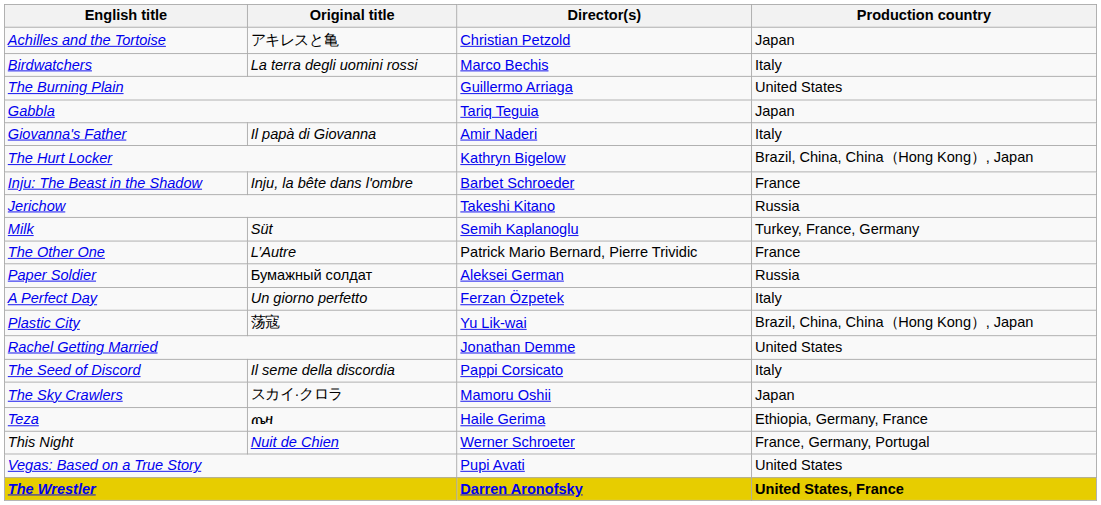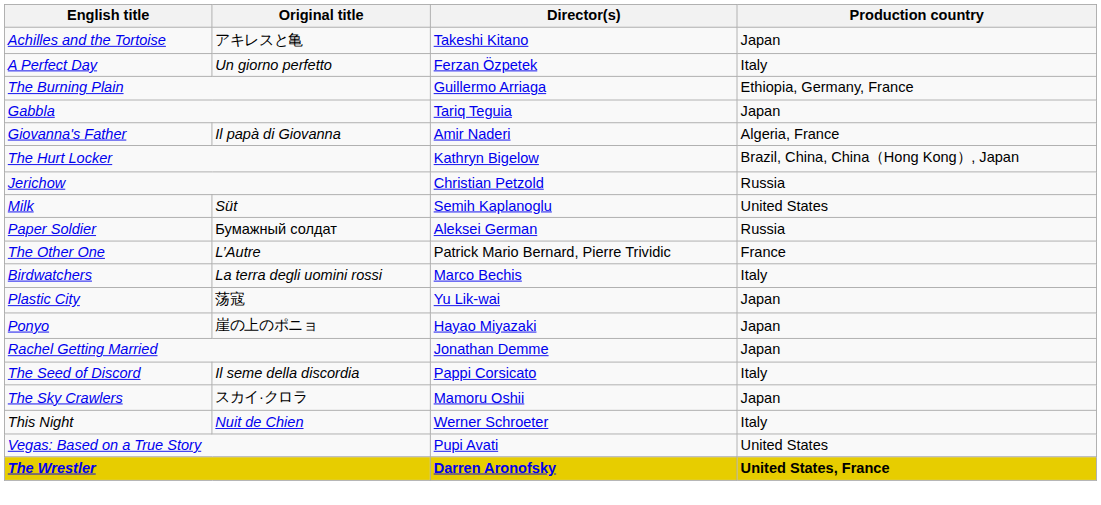 <table class="wikitable" style="width:95%; margin-bottom:0px">
 <tr>
 <th>English title</th>
 <th>Original title</th>
 <th>Director(s)</th>
 <th>Production country</th>
 </tr>
 <tr>
 <td><em><a href='#'>Achilles and the Tortoise</a></em></td>
 <td>アキレスと亀</td>
-<td data-sort-value="Petzold"><a href='#'>Christian Petzold</a></td>
+<td data-sort-value="Kitano"><a href='#'>Takeshi Kitano</a></td>
 <td>Japan</td>
 </tr>
 <tr>
-<td><em><a href='#'>Birdwatchers</a></em></td>
-<td><em>La terra degli uomini rossi</em></td>
-<td data-sort-value="Bechis"><a href='#'>Marco Bechis</a></td>
+<td data-sort-value="Perfect"><em><a href='#'>A Perfect Day</a></em></td>
+<td data-sort-value="Giorno"><em>Un giorno perfetto</em></td>
+<td data-sort-value="Ozpetek"><a href='#'>Ferzan Özpetek</a></td>
 <td>Italy</td>
 </tr>
 <tr>
 <td colspan=2 data-sort-value="Burning"><em><a href='#'>The Burning Plain</a></em></td>
 <td data-sort-value="Arriaga"><a href='#'>Guillermo Arriaga</a></td>
-<td>United States</td>
+<td>Ethiopia, Germany, France</td>
 </tr>
 <tr>
 <td colspan="2"><em><a href='#'>Gabbla</a></em></td>
 <td data-sort-value="Teguia"><a href='#'>Tariq Teguia</a></td>
 <td>Japan</td>
 </tr>
 <tr>
 <td><em><a href='#'>Giovanna's Father</a></em></td>
 <td><em>Il papà di Giovanna</em></td>
 <td data-sort-value="Naderi"><a href='#'>Amir Naderi</a></td>
-<td>Italy</td>
+<td>Algeria, France</td>
 </tr>
 <tr>
 <td colspan=2 data-sort-value="Hurt"><em><a href='#'>The Hurt Locker</a></em></td>
 <td data-sort-value="Bigelow"><a href='#'>Kathryn Bigelow</a></td>
 <td>Brazil, China, China（Hong Kong）, Japan</td>
 </tr>
 <tr>
-<td><em><a href='#'>Inju: The Beast in the Shadow</a></em></td>
-<td><em>Inju, la bête dans l'ombre</em></td>
-<td data-sort-value="Schroeder"><a href='#'>Barbet Schroeder</a></td>
-<td>France</td>
-</tr>
-<tr>
 <td colspan=2><em><a href='#'>Jerichow</a></em></td>
-<td data-sort-value="Kitano"><a href='#'>Takeshi Kitano</a></td>
+<td data-sort-value="Petzold"><a href='#'>Christian Petzold</a></td>
 <td>Russia</td>
 </tr>
 <tr>
 <td><em><a href='#'>Milk</a></em></td>
 <td><em>Süt</em></td>
 <td data-sort-value="Kaplanoglu"><a href='#'>Semih Kaplanoglu</a></td>
-<td>Turkey, France, Germany</td>
+<td>United States</td>
+</tr>
+<tr>
+<td><em><a href='#'>Paper Soldier</a></em></td>
+<td>Бумажный солдат</td>
+<td data-sort-value="German"><a href='#'>Aleksei German</a></td>
+<td>Russia</td>
 </tr>
 <tr>
 <td data-sort-value="Other"><em><a href='#'>The Other One</a></em></td>
 <td data-sort-value="Autre"><em>L’Autre</em></td>
 <td data-sort-value="Bernard">Patrick Mario Bernard, Pierre Trividic</td>
 <td>France</td>
 </tr>
 <tr>
-<td><em><a href='#'>Paper Soldier</a></em></td>
-<td>Бумажный солдат</td>
-<td data-sort-value="German"><a href='#'>Aleksei German</a></td>
-<td>Russia</td>
-</tr>
-<tr>
-<td data-sort-value="Perfect"><em><a href='#'>A Perfect Day</a></em></td>
-<td data-sort-value="Giorno"><em>Un giorno perfetto</em></td>
-<td data-sort-value="Ozpetek"><a href='#'>Ferzan Özpetek</a></td>
+<td><em><a href='#'>Birdwatchers</a></em></td>
+<td><em>La terra degli uomini rossi</em></td>
+<td data-sort-value="Bechis"><a href='#'>Marco Bechis</a></td>
 <td>Italy</td>
 </tr>
 <tr>
 <td><em><a href='#'>Plastic City</a></em></td>
 <td>荡寇</td>
 <td data-sort-value="Lik-wai"><a href='#'>Yu Lik-wai</a></td>
-<td>Brazil, China, China（Hong Kong）, Japan</td>
+<td>Japan</td>
+</tr>
+<tr>
+<td><em><a href='#'>Ponyo</a></em></td>
+<td>崖の上のポニョ</td>
+<td data-sort-value="Miyazaki"><a href='#'>Hayao Miyazaki</a></td>
+<td>Japan</td>
 </tr>
 <tr>
 <td colspan=2><em><a href='#'>Rachel Getting Married</a></em></td>
 <td data-sort-value="Demme"><a href='#'>Jonathan Demme</a></td>
-<td>United States</td>
+<td>Japan</td>
 </tr>
 <tr>
 <td data-sort-value="Seed"><em><a href='#'>The Seed of Discord</a></em></td>
 <td><em>Il seme della discordia</em></td>
 <td data-sort-value="Corsicato"><a href='#'>Pappi Corsicato</a></td>
 <td>Italy</td>
 </tr>
 <tr>
 <td data-sort-value="Sky"><em><a href='#'>The Sky Crawlers</a></em></td>
 <td>スカイ·クロラ</td>
 <td data-sort-value="Oshii"><a href='#'>Mamoru Oshii</a></td>
 <td>Japan</td>
 </tr>
 <tr>
-<td><em><a href='#'>Teza</a></em></td>
-<td>ጤዛ</td>
-<td data-sort-value="Gerima"><a href='#'>Haile Gerima</a></td>
-<td>Ethiopia, Germany, France</td>
-</tr>
-<tr>
 <td><em>This Night</em></td>
 <td><em><a href='#'>Nuit de Chien</a></em></td>
 <td data-sort-value="Schroeter"><a href='#'>Werner Schroeter</a></td>
-<td>France, Germany, Portugal</td>
+<td>Italy</td>
 </tr>
 <tr>
 <td colspan=2><em><a href='#'>Vegas: Based on a True Story</a></em></td>
 <td data-sort-value="Avati"><a href='#'>Pupi Avati</a></td>
 <td>United States</td>
 </tr>
 <tr style="background:#E7CD00;">
 <td colspan=2 data-sort-value="Wrestler"><strong><em><a href='#'>The Wrestler</a></em></strong></td>
 <td data-sort-value="Aronofsky"><strong><a href='#'>Darren Aronofsky</a></strong></td>
 <td><strong>United States, France</strong></td>
 </tr>
 </table>
